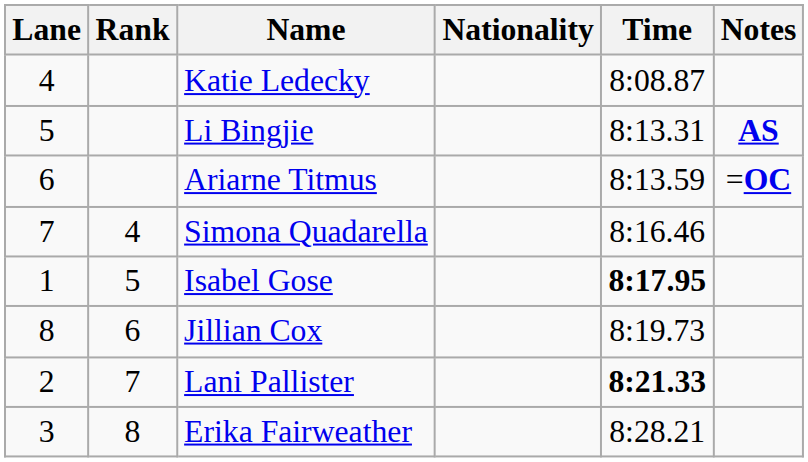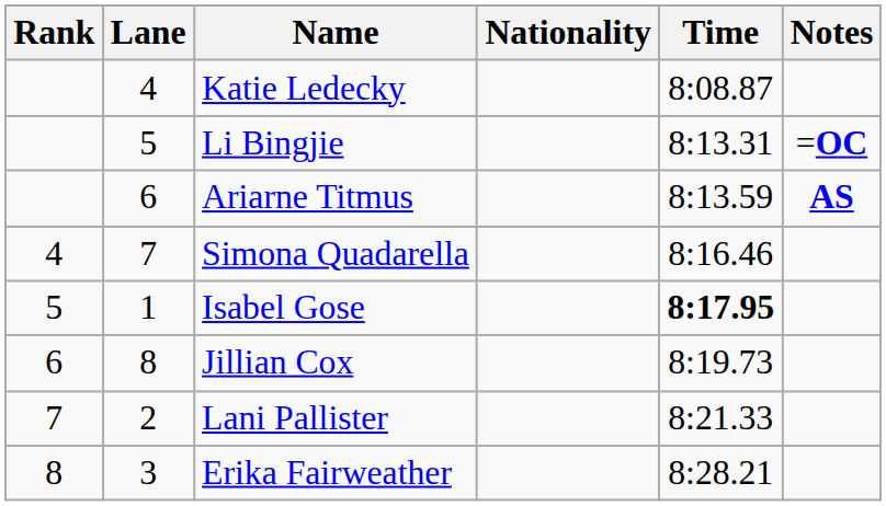 <table class="wikitable sortable" style="text-align:center">
 <tr>
+<th>Rank</th>
 <th>Lane</th>
-<th>Rank</th>
 <th>Name</th>
 <th>Nationality</th>
 <th>Time</th>
 <th>Notes</th>
 </tr>
 <tr>
+<td></td>
 <td>4</td>
-<td></td>
 <td align=left><a href='#'>Katie Ledecky</a></td>
 <td align=left></td>
 <td>8:08.87</td>
 <td></td>
 </tr>
 <tr>
+<td></td>
 <td>5</td>
-<td></td>
 <td align=left><a href='#'>Li Bingjie</a></td>
 <td align=left></td>
 <td>8:13.31</td>
+<td>=<strong><a href='#'>OC</a></strong></td>
+</tr>
+<tr>
+<td></td>
+<td>6</td>
+<td align=left><a href='#'>Ariarne Titmus</a></td>
+<td align=left></td>
+<td>8:13.59</td>
 <td><strong><a href='#'>AS</a></strong></td>
 </tr>
 <tr>
-<td>6</td>
-<td></td>
-<td align=left><a href='#'>Ariarne Titmus</a></td>
-<td align=left></td>
-<td>8:13.59</td>
-<td>=<strong><a href='#'>OC</a></strong></td>
-</tr>
-<tr>
+<td>4</td>
 <td>7</td>
-<td>4</td>
 <td align=left><a href='#'>Simona Quadarella</a></td>
 <td align=left></td>
 <td>8:16.46</td>
 <td></td>
 </tr>
 <tr>
+<td>5</td>
 <td>1</td>
-<td>5</td>
 <td align=left><a href='#'>Isabel Gose</a></td>
 <td align=left></td>
 <td><strong>8:17.95</strong></td>
 <td></td>
 </tr>
 <tr>
+<td>6</td>
 <td>8</td>
-<td>6</td>
 <td align=left><a href='#'>Jillian Cox</a></td>
 <td align=left></td>
 <td>8:19.73</td>
 <td></td>
 </tr>
 <tr>
+<td>7</td>
 <td>2</td>
-<td>7</td>
 <td align=left><a href='#'>Lani Pallister</a></td>
 <td align=left></td>
-<td><strong>8:21.33</strong></td>
+<td>8:21.33</td>
 <td></td>
 </tr>
 <tr>
+<td>8</td>
 <td>3</td>
-<td>8</td>
 <td align=left><a href='#'>Erika Fairweather</a></td>
 <td align=left></td>
 <td>8:28.21</td>
 <td></td>
 </tr>
 </table>
